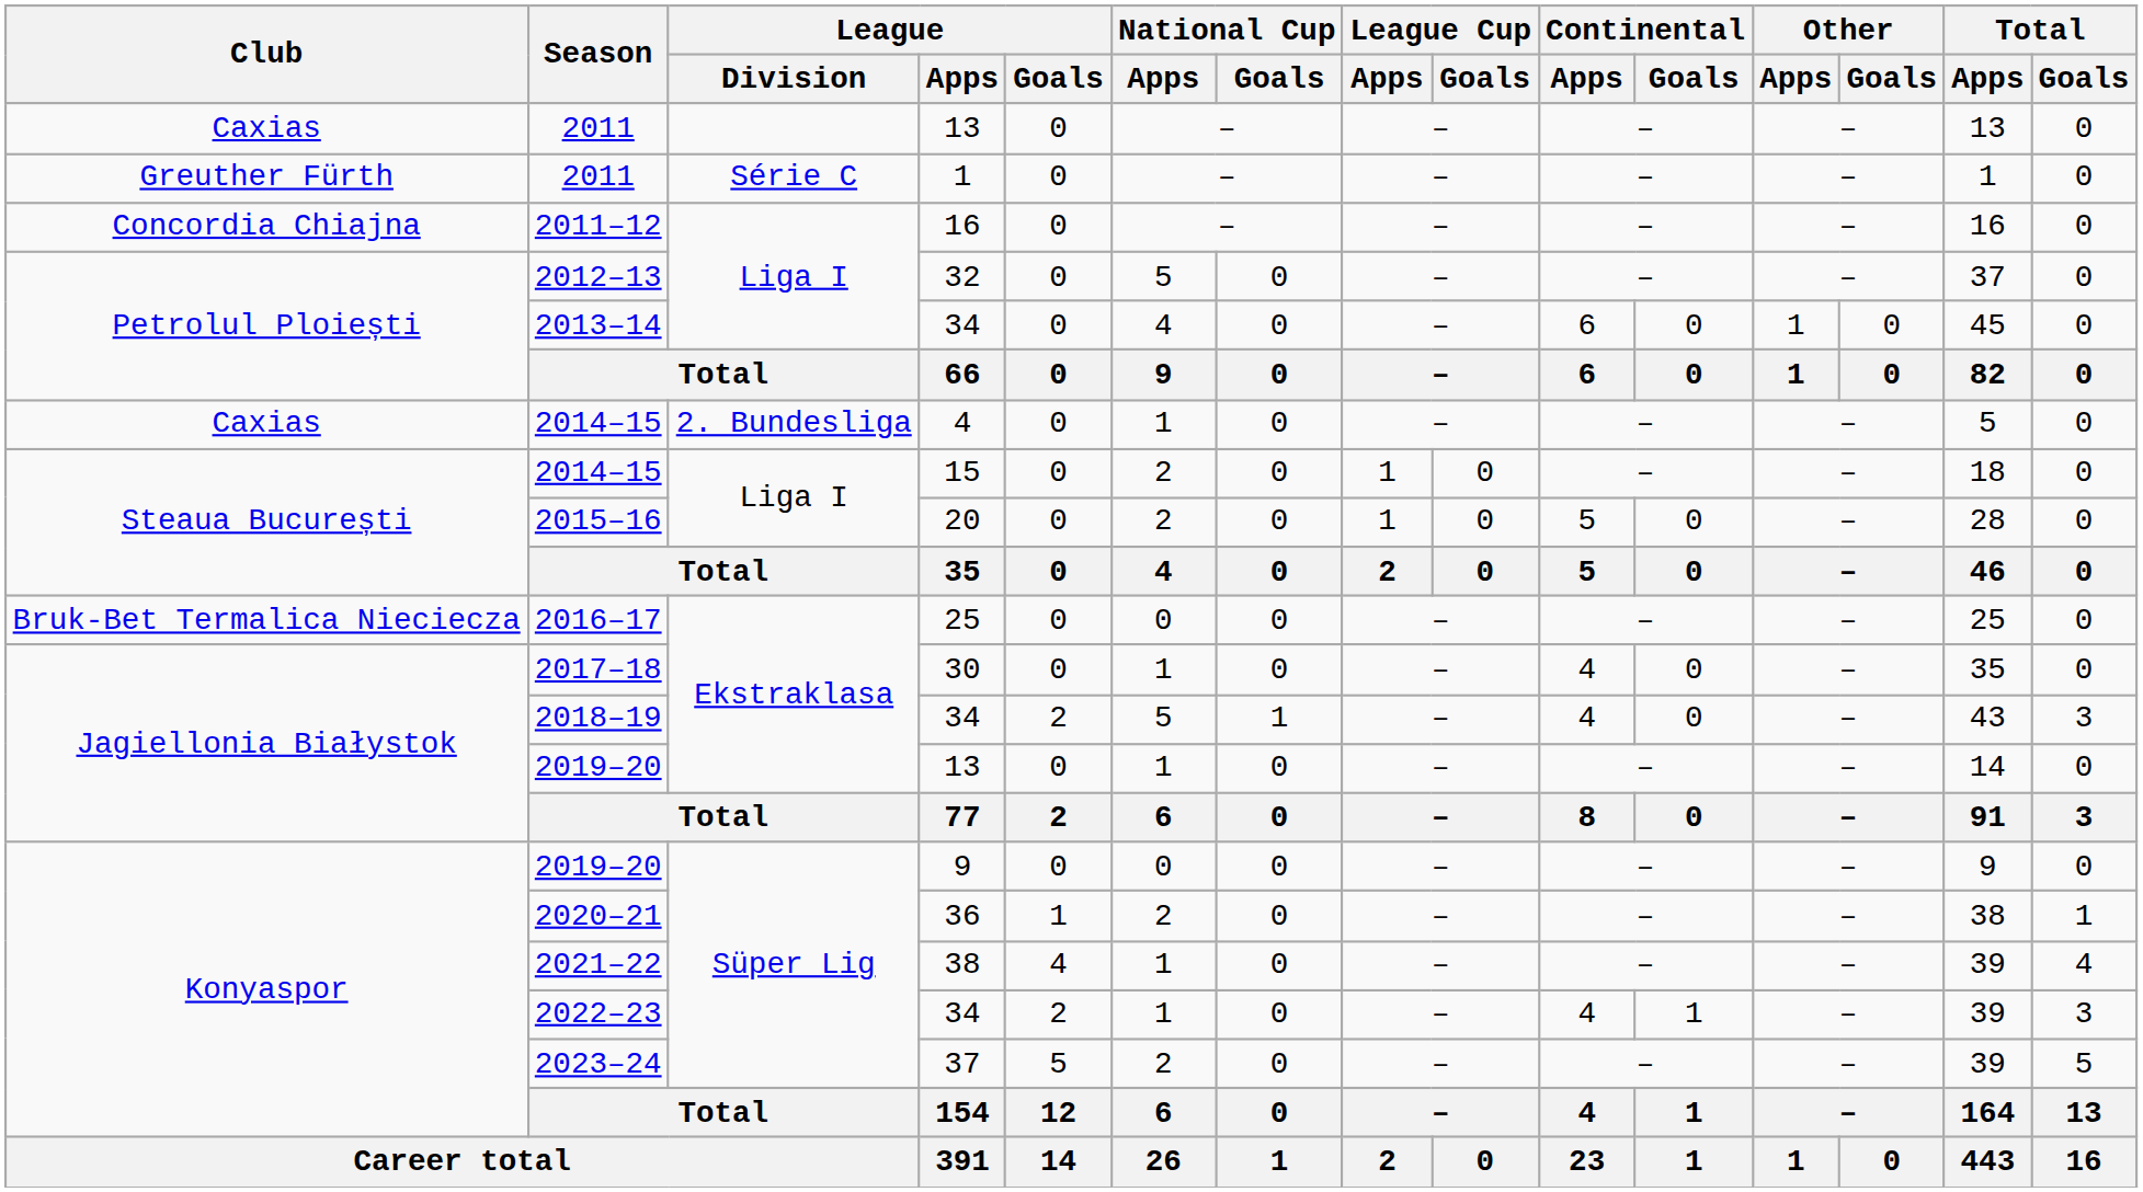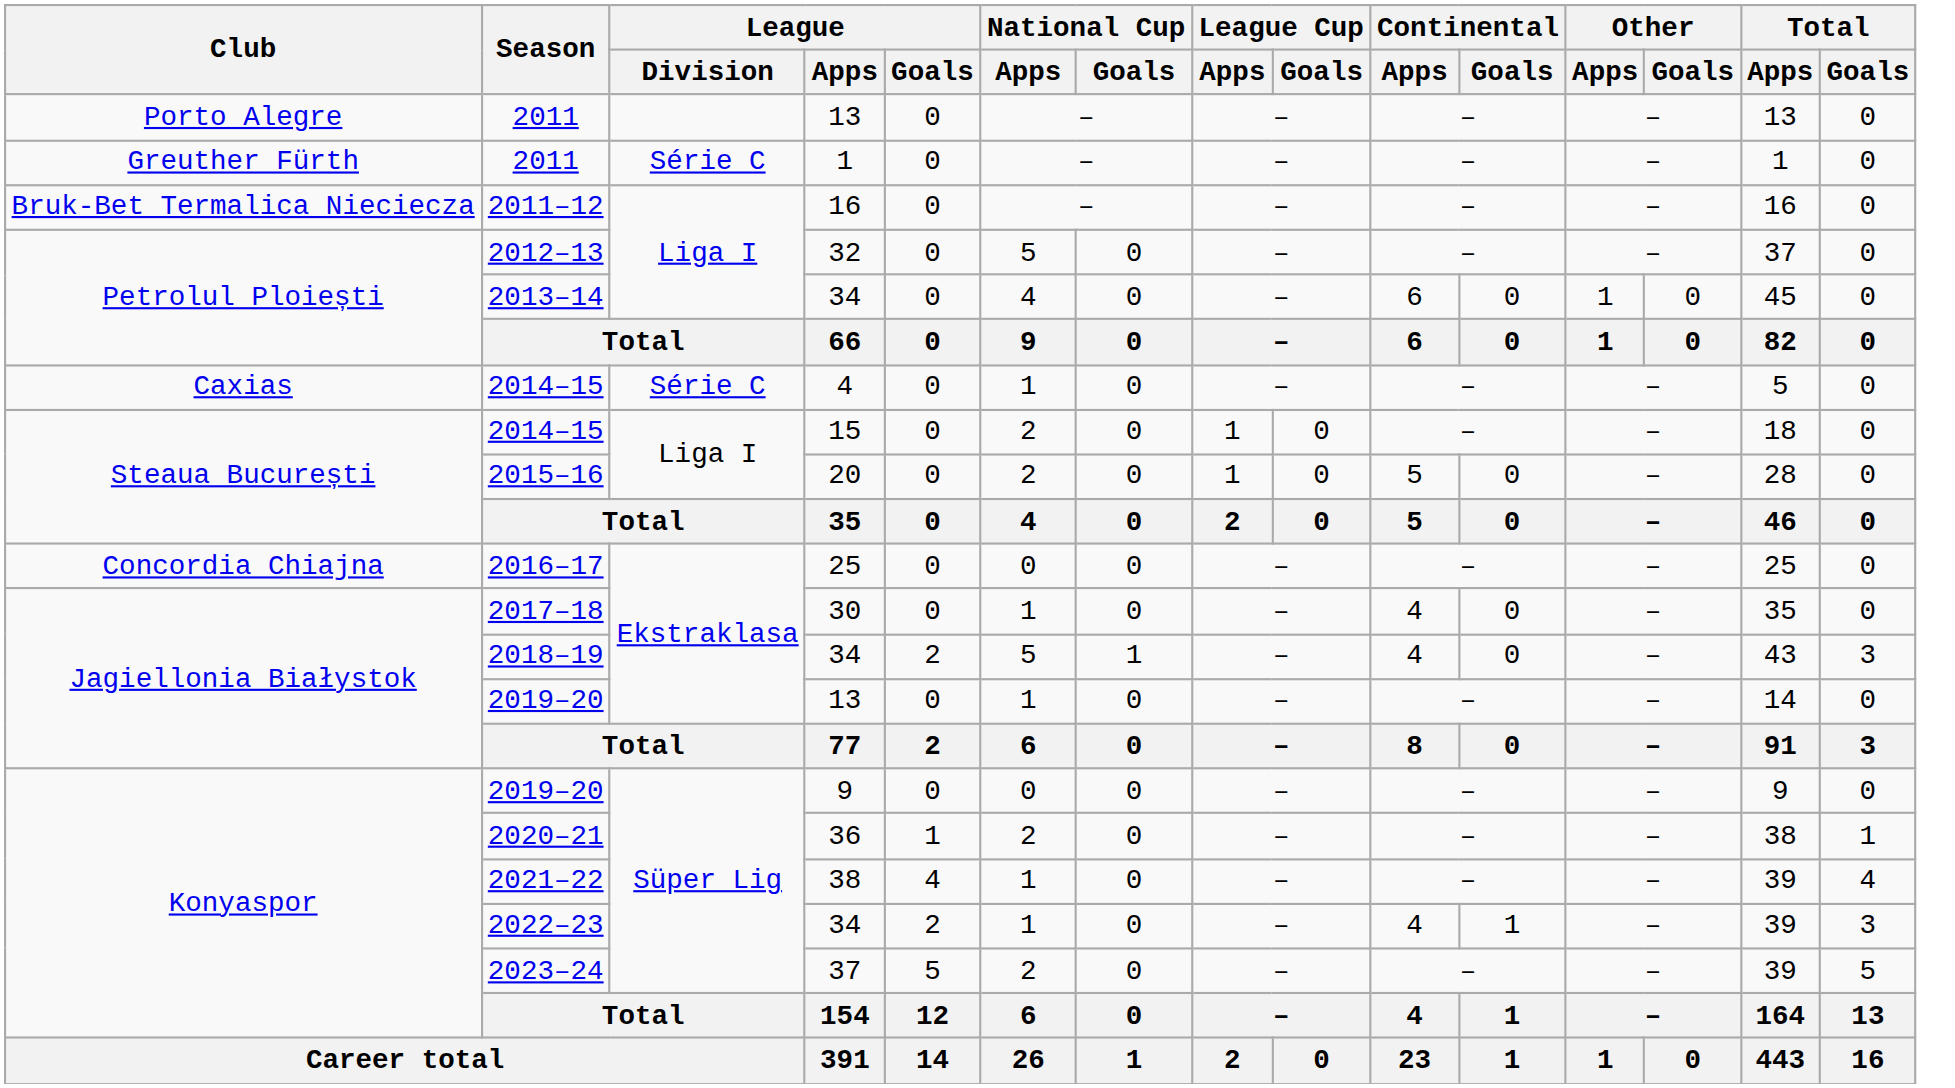 <table class="wikitable" style="text-align:center">
 <tr>
 <th rowspan="2">Club</th>
 <th rowspan="2">Season</th>
 <th colspan="3">League</th>
 <th colspan="2">National Cup</th>
 <th colspan="2">League Cup</th>
 <th colspan="2">Continental</th>
 <th colspan="2">Other</th>
 <th colspan="3">Total</th>
 </tr>
 <tr>
 <th>Division</th>
 <th>Apps</th>
 <th>Goals</th>
 <th>Apps</th>
 <th>Goals</th>
 <th>Apps</th>
 <th>Goals</th>
 <th>Apps</th>
 <th>Goals</th>
 <th>Apps</th>
 <th>Goals</th>
 <th>Apps</th>
 <th>Goals</th>
 </tr>
 <tr>
-<td><a href='#'>Caxias</a></td>
+<td><a href='#'>Porto Alegre</a></td>
 <td><a href='#'>2011</a></td>
 <td></td>
 <td>13</td>
 <td>0</td>
 <td colspan="2">–</td>
 <td colspan="2">–</td>
 <td colspan="2">–</td>
 <td colspan="2">–</td>
 <td>13</td>
 <td>0</td>
 </tr>
 <tr>
 <td><a href='#'>Greuther Fürth</a></td>
 <td><a href='#'>2011</a></td>
 <td><a href='#'>Série C</a></td>
 <td>1</td>
 <td>0</td>
 <td colspan="2">–</td>
 <td colspan="2">–</td>
 <td colspan="2">–</td>
 <td colspan="2">–</td>
 <td>1</td>
 <td>0</td>
 </tr>
 <tr>
-<td><a href='#'>Concordia Chiajna</a></td>
+<td><a href='#'>Bruk-Bet Termalica Nieciecza</a></td>
 <td><a href='#'>2011–12</a></td>
 <td rowspan="3"><a href='#'>Liga I</a></td>
 <td>16</td>
 <td>0</td>
 <td colspan="2">–</td>
 <td colspan="2">–</td>
 <td colspan="2">–</td>
 <td colspan="2">–</td>
 <td>16</td>
 <td>0</td>
 </tr>
 <tr>
 <td rowspan="3"><a href='#'>Petrolul Ploiești</a></td>
 <td><a href='#'>2012–13</a></td>
 <td>32</td>
 <td>0</td>
 <td>5</td>
 <td>0</td>
 <td colspan="2">–</td>
 <td colspan="2">–</td>
 <td colspan="2">–</td>
 <td>37</td>
 <td>0</td>
 </tr>
 <tr>
 <td><a href='#'>2013–14</a></td>
 <td>34</td>
 <td>0</td>
 <td>4</td>
 <td>0</td>
 <td colspan="2">–</td>
 <td>6</td>
 <td>0</td>
 <td>1</td>
 <td>0</td>
 <td>45</td>
 <td>0</td>
 </tr>
 <tr>
 <th colspan="2">Total</th>
 <th>66</th>
 <th>0</th>
 <th>9</th>
 <th>0</th>
 <th colspan="2">–</th>
 <th>6</th>
 <th>0</th>
 <th>1</th>
 <th>0</th>
 <th>82</th>
 <th>0</th>
 </tr>
 <tr>
 <td><a href='#'>Caxias</a></td>
 <td><a href='#'>2014–15</a></td>
-<td><a href='#'>2. Bundesliga</a></td>
+<td><a href='#'>Série C</a></td>
 <td>4</td>
 <td>0</td>
 <td>1</td>
 <td>0</td>
 <td colspan="2">–</td>
 <td colspan="2">–</td>
 <td colspan="2">–</td>
 <td>5</td>
 <td>0</td>
 </tr>
 <tr>
 <td rowspan="3"><a href='#'>Steaua București</a></td>
 <td><a href='#'>2014–15</a></td>
 <td rowspan="2">Liga I</td>
 <td>15</td>
 <td>0</td>
 <td>2</td>
 <td>0</td>
 <td>1</td>
 <td>0</td>
 <td colspan="2">–</td>
 <td colspan="2">–</td>
 <td>18</td>
 <td>0</td>
 </tr>
 <tr>
 <td><a href='#'>2015–16</a></td>
 <td>20</td>
 <td>0</td>
 <td>2</td>
 <td>0</td>
 <td>1</td>
 <td>0</td>
 <td>5</td>
 <td>0</td>
 <td colspan="2">–</td>
 <td>28</td>
 <td>0</td>
 </tr>
 <tr>
 <th colspan="2">Total</th>
 <th>35</th>
 <th>0</th>
 <th>4</th>
 <th>0</th>
 <th>2</th>
 <th>0</th>
 <th>5</th>
 <th>0</th>
 <th colspan="2">–</th>
 <th>46</th>
 <th>0</th>
 </tr>
 <tr>
-<td><a href='#'>Bruk-Bet Termalica Nieciecza</a></td>
+<td><a href='#'>Concordia Chiajna</a></td>
 <td><a href='#'>2016–17</a></td>
 <td rowspan="4"><a href='#'>Ekstraklasa</a></td>
 <td>25</td>
 <td>0</td>
 <td>0</td>
 <td>0</td>
 <td colspan="2">–</td>
 <td colspan="2">–</td>
 <td colspan="2">–</td>
 <td>25</td>
 <td>0</td>
 </tr>
 <tr>
 <td rowspan="4"><a href='#'>Jagiellonia Białystok</a></td>
 <td><a href='#'>2017–18</a></td>
 <td>30</td>
 <td>0</td>
 <td>1</td>
 <td>0</td>
 <td colspan="2">–</td>
 <td>4</td>
 <td>0</td>
 <td colspan="2">–</td>
 <td>35</td>
 <td>0</td>
 </tr>
 <tr>
 <td><a href='#'>2018–19</a></td>
 <td>34</td>
 <td>2</td>
 <td>5</td>
 <td>1</td>
 <td colspan="2">–</td>
 <td>4</td>
 <td>0</td>
 <td colspan="2">–</td>
 <td>43</td>
 <td>3</td>
 </tr>
 <tr>
 <td><a href='#'>2019–20</a></td>
 <td>13</td>
 <td>0</td>
 <td>1</td>
 <td>0</td>
 <td colspan="2">–</td>
 <td colspan="2">–</td>
 <td colspan="2">–</td>
 <td>14</td>
 <td>0</td>
 </tr>
 <tr>
 <th colspan="2">Total</th>
 <th>77</th>
 <th>2</th>
 <th>6</th>
 <th>0</th>
 <th colspan="2">–</th>
 <th>8</th>
 <th>0</th>
 <th colspan="2">–</th>
 <th>91</th>
 <th>3</th>
 </tr>
 <tr>
 <td rowspan="6"><a href='#'>Konyaspor</a></td>
 <td><a href='#'>2019–20</a></td>
 <td rowspan="5"><a href='#'>Süper Lig</a></td>
 <td>9</td>
 <td>0</td>
 <td>0</td>
 <td>0</td>
 <td colspan="2">–</td>
 <td colspan="2">–</td>
 <td colspan="2">–</td>
 <td>9</td>
 <td>0</td>
 </tr>
 <tr>
 <td><a href='#'>2020–21</a></td>
 <td>36</td>
 <td>1</td>
 <td>2</td>
 <td>0</td>
 <td colspan="2">–</td>
 <td colspan="2">–</td>
 <td colspan="2">–</td>
 <td>38</td>
 <td>1</td>
 </tr>
 <tr>
 <td><a href='#'>2021–22</a></td>
 <td>38</td>
 <td>4</td>
 <td>1</td>
 <td>0</td>
 <td colspan="2">–</td>
 <td colspan="2">–</td>
 <td colspan="2">–</td>
 <td>39</td>
 <td>4</td>
 </tr>
 <tr>
 <td><a href='#'>2022–23</a></td>
 <td>34</td>
 <td>2</td>
 <td>1</td>
 <td>0</td>
 <td colspan="2">–</td>
 <td>4</td>
 <td>1</td>
 <td colspan="2">–</td>
 <td>39</td>
 <td>3</td>
 </tr>
 <tr>
 <td><a href='#'>2023–24</a></td>
 <td>37</td>
 <td>5</td>
 <td>2</td>
 <td>0</td>
 <td colspan="2">–</td>
 <td colspan="2">–</td>
 <td colspan="2">–</td>
 <td>39</td>
 <td>5</td>
 </tr>
 <tr>
 <th colspan="2">Total</th>
 <th>154</th>
 <th>12</th>
 <th>6</th>
 <th>0</th>
 <th colspan="2">–</th>
 <th>4</th>
 <th>1</th>
 <th colspan="2">–</th>
 <th>164</th>
 <th>13</th>
 </tr>
 <tr>
 <th colspan="3">Career total</th>
 <th>391</th>
 <th>14</th>
 <th>26</th>
 <th>1</th>
 <th>2</th>
 <th>0</th>
 <th>23</th>
 <th>1</th>
 <th>1</th>
 <th>0</th>
 <th>443</th>
 <th>16</th>
 </tr>
 </table>
